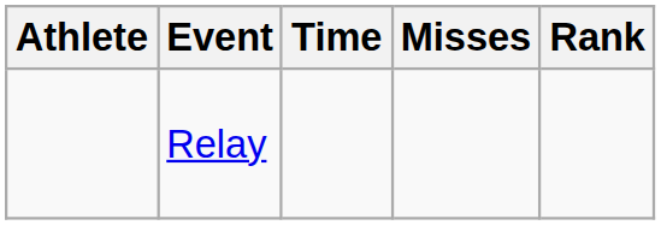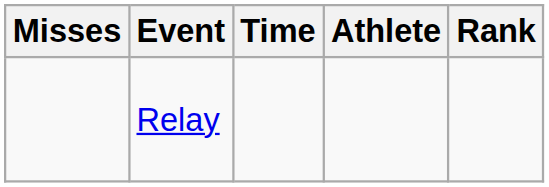 <table class="wikitable" style="font-size:90%">
 <tr>
-<th>Athlete</th>
+<th>Misses</th>
 <th>Event</th>
 <th>Time</th>
-<th>Misses</th>
+<th>Athlete</th>
 <th>Rank</th>
 </tr>
 <tr align=center>
-<td align=left><br><br><br></td>
+<td></td>
 <td align=left><a href='#'>Relay</a></td>
 <td></td>
-<td></td>
+<td align=left><br><br><br></td>
 <td></td>
 </tr>
 </table>
